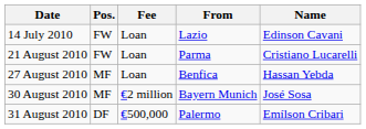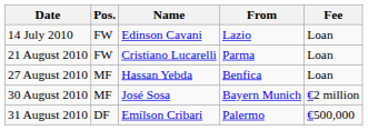 <table class="wikitable">
 <tr>
 <th>Date</th>
 <th>Pos.</th>
+<th>Name</th>
+<th>From</th>
 <th>Fee</th>
-<th>From</th>
-<th>Name</th>
 </tr>
 <tr>
 <td>14 July 2010</td>
 <td>FW</td>
+<td> <a href='#'>Edinson Cavani</a></td>
+<td> <a href='#'>Lazio</a></td>
 <td>Loan</td>
-<td> <a href='#'>Lazio</a></td>
-<td> <a href='#'>Edinson Cavani</a></td>
 </tr>
 <tr>
 <td>21 August 2010</td>
 <td>FW</td>
+<td> <a href='#'>Cristiano Lucarelli</a></td>
+<td> <a href='#'>Parma</a></td>
 <td>Loan</td>
-<td> <a href='#'>Parma</a></td>
-<td> <a href='#'>Cristiano Lucarelli</a></td>
 </tr>
 <tr>
 <td>27 August 2010</td>
 <td>MF</td>
+<td> <a href='#'>Hassan Yebda</a></td>
+<td> <a href='#'>Benfica</a></td>
 <td>Loan</td>
-<td> <a href='#'>Benfica</a></td>
-<td> <a href='#'>Hassan Yebda</a></td>
 </tr>
 <tr>
 <td>30 August 2010</td>
 <td>MF</td>
+<td> <a href='#'>José Sosa</a></td>
+<td> <a href='#'>Bayern Munich</a></td>
 <td><a href='#'>€</a>2 million</td>
-<td> <a href='#'>Bayern Munich</a></td>
-<td> <a href='#'>José Sosa</a></td>
 </tr>
 <tr>
 <td>31 August 2010</td>
 <td>DF</td>
+<td> <a href='#'>Emílson Cribari</a></td>
+<td> <a href='#'>Palermo</a></td>
 <td><a href='#'>€</a>500,000</td>
-<td> <a href='#'>Palermo</a></td>
-<td> <a href='#'>Emílson Cribari</a></td>
 </tr>
 </table>
